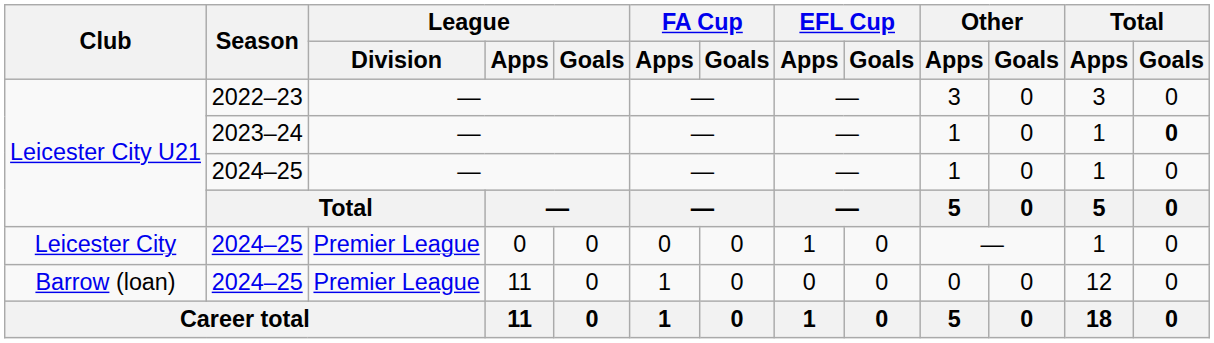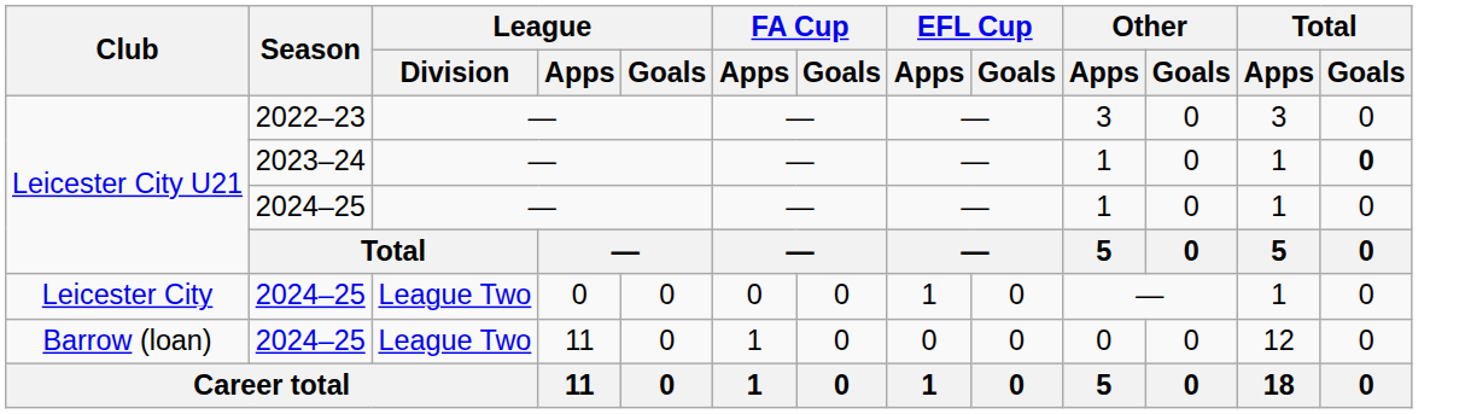 <table class=wikitable style=text-align:center>
 <tr>
 <th rowspan=2>Club</th>
 <th rowspan=2>Season</th>
 <th colspan=3>League</th>
 <th colspan=2><a href='#'>FA Cup</a></th>
 <th colspan=2><a href='#'>EFL Cup</a></th>
 <th colspan=2>Other</th>
 <th colspan=2>Total</th>
 </tr>
 <tr>
 <th>Division</th>
 <th>Apps</th>
 <th>Goals</th>
 <th>Apps</th>
 <th>Goals</th>
 <th>Apps</th>
 <th>Goals</th>
 <th>Apps</th>
 <th>Goals</th>
 <th>Apps</th>
 <th>Goals</th>
 </tr>
 <tr>
 <td rowspan=4><a href='#'>Leicester City U21</a></td>
 <td>2022–23</td>
 <td colspan=3>—</td>
 <td colspan=2>—</td>
 <td colspan=2>—</td>
 <td>3</td>
 <td>0</td>
 <td>3</td>
 <td>0</td>
 </tr>
 <tr>
 <td>2023–24</td>
 <td colspan=3>—</td>
 <td colspan=2>—</td>
 <td colspan=2>—</td>
 <td>1</td>
 <td>0</td>
 <td>1</td>
 <td><strong>0</strong></td>
 </tr>
 <tr>
 <td>2024–25</td>
 <td colspan=3>—</td>
 <td colspan=2>—</td>
 <td colspan=2>—</td>
 <td>1</td>
 <td>0</td>
 <td>1</td>
 <td>0</td>
 </tr>
 <tr>
 <th colspan=2>Total</th>
 <th colspan=2>—</th>
 <th colspan=2>—</th>
 <th colspan=2>—</th>
 <th>5</th>
 <th>0</th>
 <th>5</th>
 <th>0</th>
 </tr>
 <tr>
 <td><a href='#'>Leicester City</a></td>
 <td><a href='#'>2024–25</a></td>
-<td><a href='#'>Premier League</a></td>
+<td><a href='#'>League Two</a></td>
 <td>0</td>
 <td>0</td>
 <td>0</td>
 <td>0</td>
 <td>1</td>
 <td>0</td>
 <td colspan=2>—</td>
 <td>1</td>
 <td>0</td>
 </tr>
 <tr>
 <td><a href='#'>Barrow</a> (loan)</td>
 <td><a href='#'>2024–25</a></td>
-<td><a href='#'>Premier League</a></td>
+<td><a href='#'>League Two</a></td>
 <td>11</td>
 <td>0</td>
 <td>1</td>
 <td>0</td>
 <td>0</td>
 <td>0</td>
 <td>0</td>
 <td>0</td>
 <td>12</td>
 <td>0</td>
 </tr>
 <tr>
 <th colspan=3>Career total</th>
 <th>11</th>
 <th>0</th>
 <th>1</th>
 <th>0</th>
 <th>1</th>
 <th>0</th>
 <th>5</th>
 <th>0</th>
 <th>18</th>
 <th>0</th>
 </tr>
 </table>
